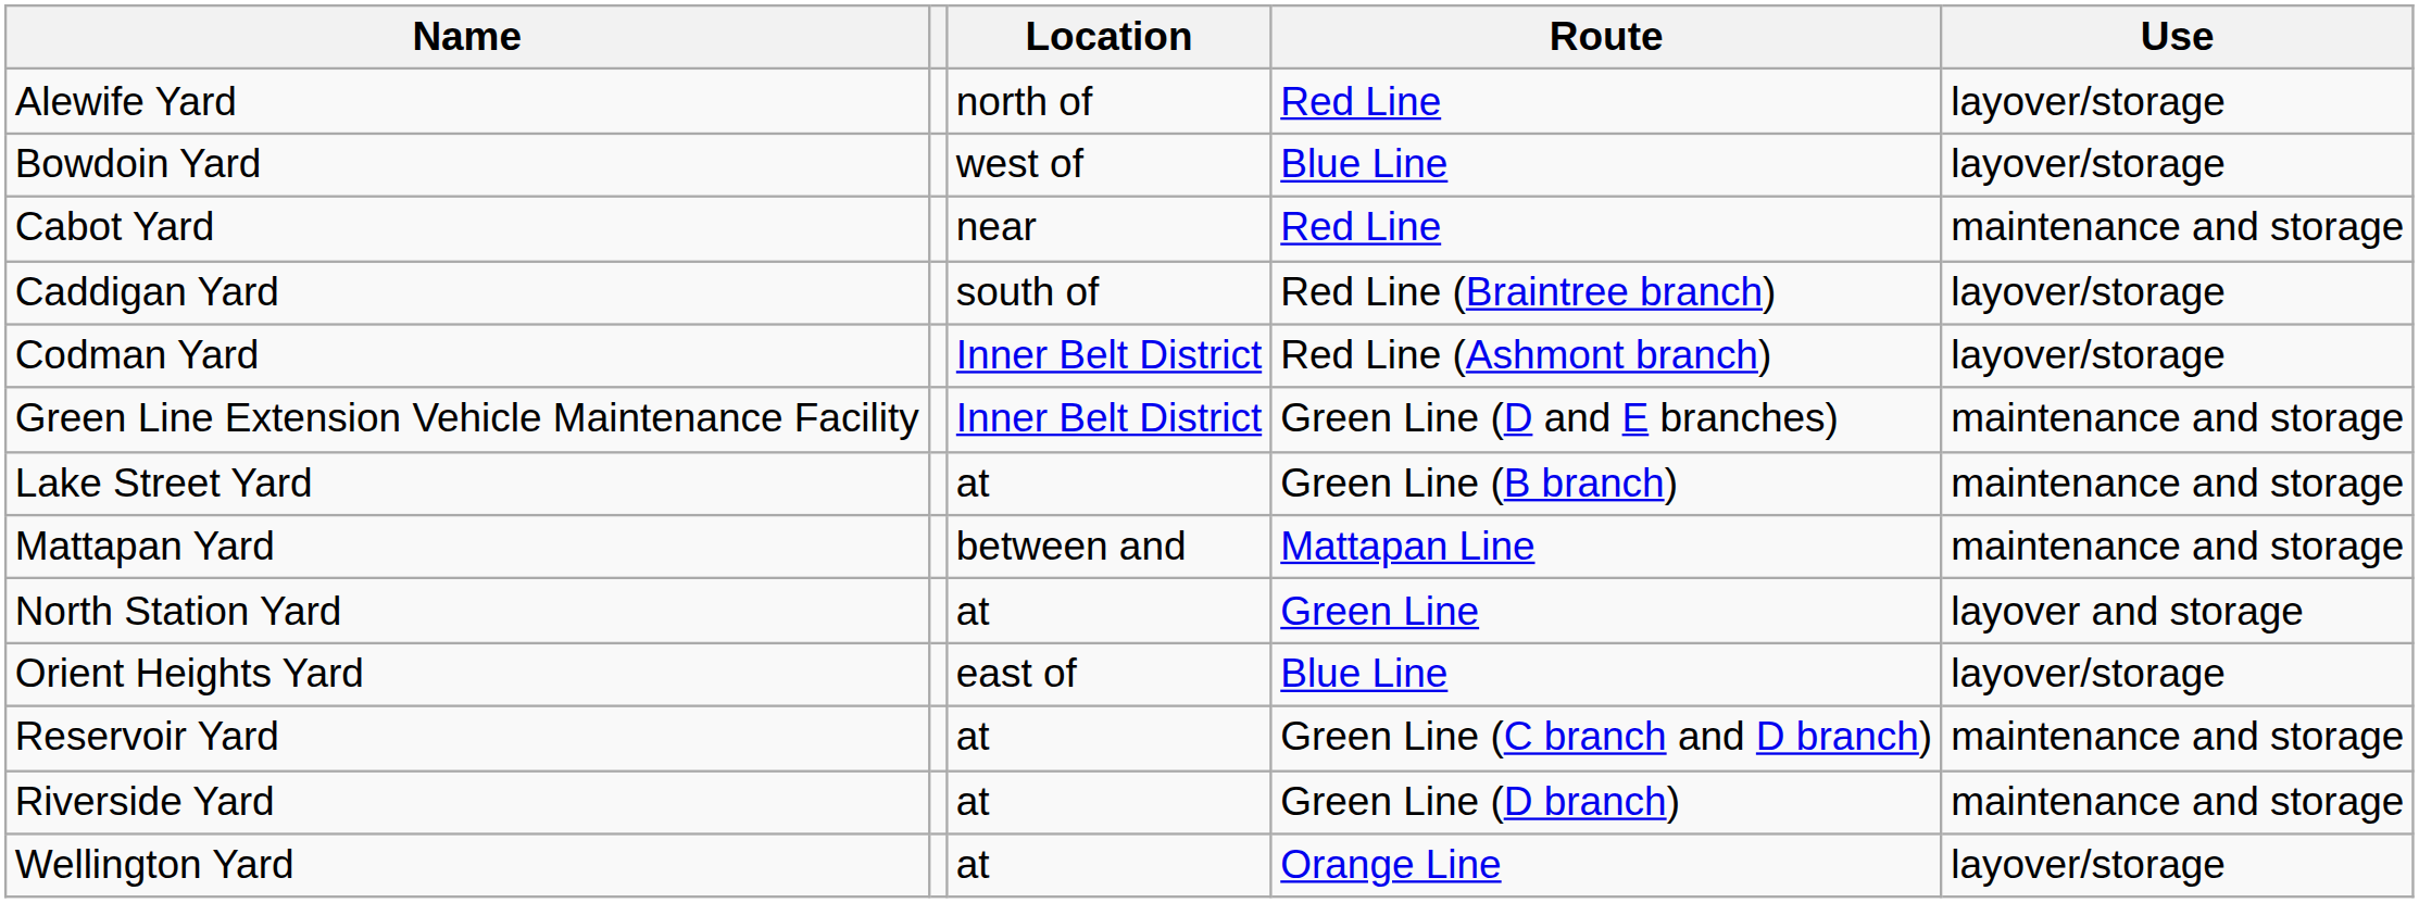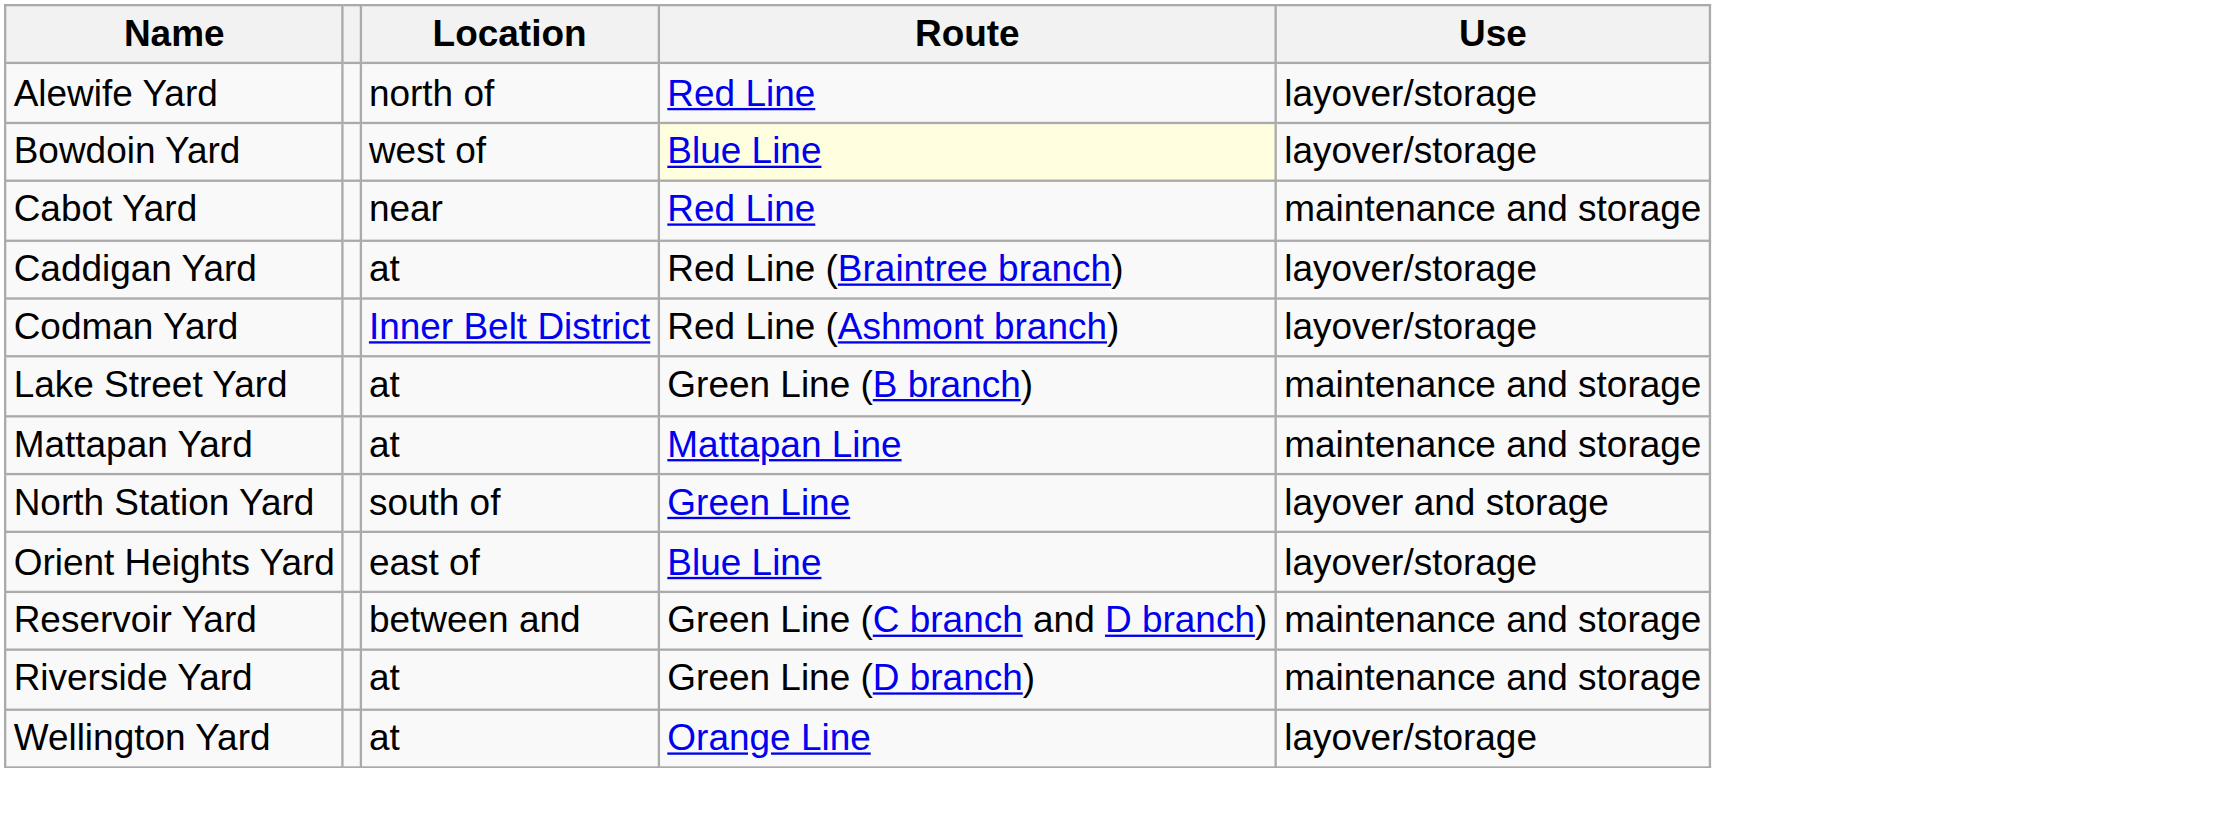 <table class="wikitable sortable">
 <tr>
 <th>Name</th>
 <th class="unsortable"></th>
 <th>Location</th>
 <th>Route</th>
 <th>Use</th>
 </tr>
 <tr>
 <td>Alewife Yard</td>
 <td></td>
 <td data-sort-value="Alewife">north of </td>
 <td><a href='#'>Red Line</a></td>
 <td>layover/storage</td>
 </tr>
 <tr>
 <td>Bowdoin Yard</td>
 <td></td>
 <td data-sort-value="Bowdoin">west of </td>
-<td><a href='#'>Blue Line</a></td>
+<td style="background: lightyellow;"><a href='#'>Blue Line</a></td>
 <td>layover/storage</td>
 </tr>
 <tr>
 <td>Cabot Yard</td>
 <td></td>
 <td data-sort-value="Broadway">near </td>
 <td><a href='#'>Red Line</a></td>
 <td>maintenance and storage</td>
 </tr>
 <tr>
 <td>Caddigan Yard</td>
 <td></td>
-<td data-sort-value="Braintree">south of </td>
+<td data-sort-value="North Station">at </td>
 <td>Red Line (<a href='#'>Braintree branch</a>)</td>
 <td>layover/storage</td>
 </tr>
 <tr>
 <td>Codman Yard</td>
 <td></td>
 <td><a href='#'>Inner Belt District</a></td>
 <td>Red Line (<a href='#'>Ashmont branch</a>)</td>
 <td>layover/storage</td>
 </tr>
 <tr>
-<td>Green Line Extension Vehicle Maintenance Facility</td>
-<td></td>
-<td><a href='#'>Inner Belt District</a></td>
-<td>Green Line (<a href='#'>D</a> and <a href='#'>E</a> branches)</td>
-<td>maintenance and storage</td>
-</tr>
-<tr>
 <td>Lake Street Yard</td>
 <td></td>
 <td data-sort-value="Boston College">at </td>
 <td>Green Line (<a href='#'>B branch</a>)</td>
 <td>maintenance and storage</td>
 </tr>
 <tr>
 <td>Mattapan Yard</td>
 <td></td>
-<td data-sort-value="Reservoir">between  and </td>
+<td data-sort-value="Mattapan">at </td>
 <td><a href='#'>Mattapan Line</a></td>
 <td>maintenance and storage</td>
 </tr>
 <tr>
 <td>North Station Yard</td>
 <td></td>
-<td data-sort-value="North Station">at </td>
+<td data-sort-value="Braintree">south of </td>
 <td><a href='#'>Green Line</a></td>
 <td>layover and storage</td>
 </tr>
 <tr>
 <td>Orient Heights Yard</td>
 <td></td>
 <td data-sort-value="Orient Heights">east of </td>
 <td><a href='#'>Blue Line</a></td>
 <td>layover/storage</td>
 </tr>
 <tr>
 <td>Reservoir Yard</td>
 <td></td>
-<td data-sort-value="Mattapan">at </td>
+<td data-sort-value="Reservoir">between  and </td>
 <td>Green Line (<a href='#'>C branch</a> and <a href='#'>D branch</a>)</td>
 <td>maintenance and storage</td>
 </tr>
 <tr>
 <td>Riverside Yard</td>
 <td></td>
 <td data-sort-value="Riverside">at </td>
 <td>Green Line (<a href='#'>D branch</a>)</td>
 <td>maintenance and storage</td>
 </tr>
 <tr>
 <td>Wellington Yard</td>
 <td></td>
 <td data-sort-value="Wellington">at </td>
 <td><a href='#'>Orange Line</a></td>
 <td>layover/storage</td>
 </tr>
 </table>
